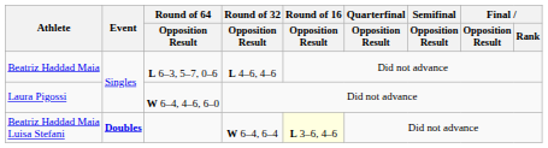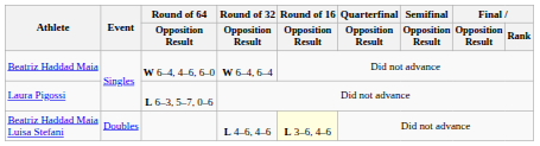 <table class="wikitable" style="font-size:90%;">
 <tr>
 <th rowspan=2>Athlete</th>
 <th rowspan=2>Event</th>
 <th>Round of 64</th>
 <th>Round of 32</th>
 <th>Round of 16</th>
 <th>Quarterfinal</th>
 <th>Semifinal</th>
 <th colspan=2>Final / </th>
 </tr>
 <tr style="font-size:95%">
 <th>Opposition<br>Result</th>
 <th>Opposition<br>Result</th>
 <th>Opposition<br>Result</th>
 <th>Opposition<br>Result</th>
 <th>Opposition<br>Result</th>
 <th>Opposition<br>Result</th>
 <th>Rank</th>
 </tr>
 <tr align=center>
 <td align=left><a href='#'>Beatriz Haddad Maia</a></td>
 <td align=left rowspan=2><a href='#'>Singles</a></td>
-<td><br><strong>L</strong> 6–3, 5–7, 0–6</td>
-<td><br><strong>L</strong> 4–6, 4–6</td>
+<td><br><strong>W</strong> 6–4, 4–6, 6–0</td>
+<td><br><strong>W</strong> 6–4, 6–4</td>
 <td colspan=6>Did not advance</td>
 </tr>
 <tr align=center>
 <td align=left><a href='#'>Laura Pigossi</a></td>
-<td><br><strong>W</strong> 6–4, 4–6, 6–0</td>
+<td><br><strong>L</strong> 6–3, 5–7, 0–6</td>
 <td colspan=6>Did not advance</td>
 </tr>
 <tr align=center>
 <td align=left><a href='#'>Beatriz Haddad Maia</a><br><a href='#'>Luisa Stefani</a></td>
-<td align=left><strong><a href='#'>Doubles</a></strong></td>
+<td align=left><a href='#'>Doubles</a></td>
 <td></td>
-<td><br><strong>W</strong> 6–4, 6–4</td>
+<td><br><strong>L</strong> 4–6, 4–6</td>
 <td style="background: lightyellow;"><br><strong>L</strong> 3–6, 4–6</td>
 <td colspan=4>Did not advance</td>
 </tr>
 </table>
